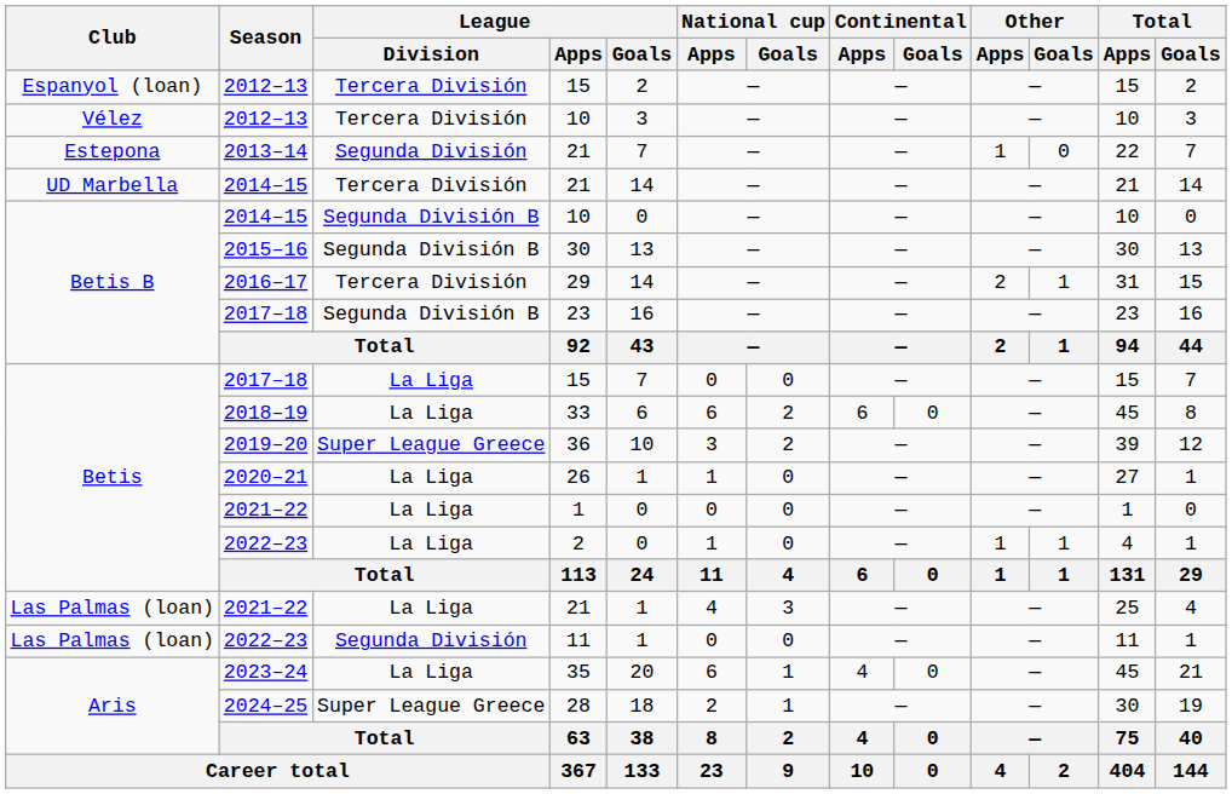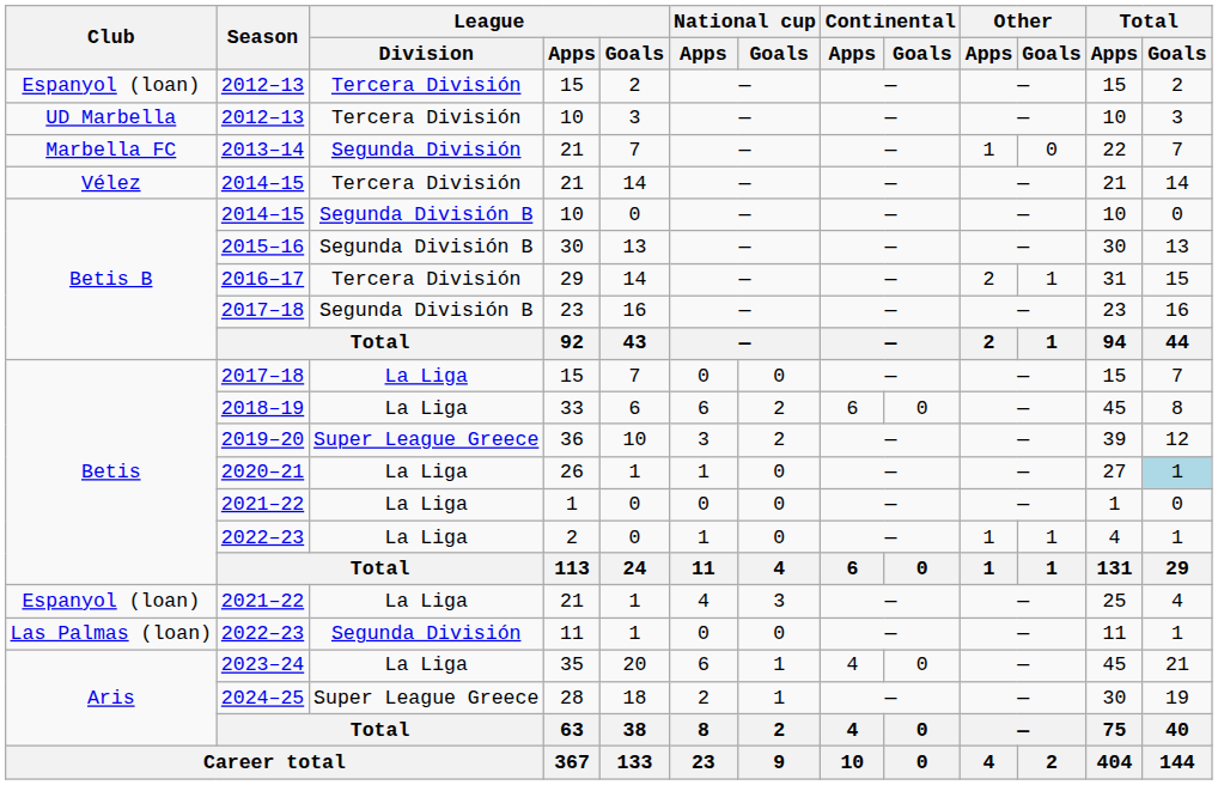 <table class="wikitable" style="text-align:center">
 <tr>
 <th rowspan="2">Club</th>
 <th rowspan="2">Season</th>
 <th colspan="3">League</th>
 <th colspan="2">National cup</th>
 <th colspan="2">Continental</th>
 <th colspan="2">Other</th>
 <th colspan="2">Total</th>
 </tr>
 <tr>
 <th>Division</th>
 <th>Apps</th>
 <th>Goals</th>
 <th>Apps</th>
 <th>Goals</th>
 <th>Apps</th>
 <th>Goals</th>
 <th>Apps</th>
 <th>Goals</th>
 <th>Apps</th>
 <th>Goals</th>
 </tr>
 <tr>
 <td><a href='#'>Espanyol</a> (loan)</td>
 <td><a href='#'>2012–13</a></td>
 <td><a href='#'>Tercera División</a></td>
 <td>15</td>
 <td>2</td>
 <td colspan="2">—</td>
 <td colspan="2">—</td>
 <td colspan="2">—</td>
 <td>15</td>
 <td>2</td>
 </tr>
 <tr>
-<td><a href='#'>Vélez</a></td>
+<td><a href='#'>UD Marbella</a></td>
 <td><a href='#'>2012–13</a></td>
 <td>Tercera División</td>
 <td>10</td>
 <td>3</td>
 <td colspan="2">—</td>
 <td colspan="2">—</td>
 <td colspan="2">—</td>
 <td>10</td>
 <td>3</td>
 </tr>
 <tr>
-<td><a href='#'>Estepona</a></td>
+<td><a href='#'>Marbella FC</a></td>
 <td><a href='#'>2013–14</a></td>
 <td><a href='#'>Segunda División</a></td>
 <td>21</td>
 <td>7</td>
 <td colspan="2">—</td>
 <td colspan="2">—</td>
 <td>1</td>
 <td>0</td>
 <td>22</td>
 <td>7</td>
 </tr>
 <tr>
-<td><a href='#'>UD Marbella</a></td>
+<td><a href='#'>Vélez</a></td>
 <td><a href='#'>2014–15</a></td>
 <td>Tercera División</td>
 <td>21</td>
 <td>14</td>
 <td colspan="2">—</td>
 <td colspan="2">—</td>
 <td colspan="2">—</td>
 <td>21</td>
 <td>14</td>
 </tr>
 <tr>
 <td rowspan="5"><a href='#'>Betis B</a></td>
 <td><a href='#'>2014–15</a></td>
 <td><a href='#'>Segunda División B</a></td>
 <td>10</td>
 <td>0</td>
 <td colspan="2">—</td>
 <td colspan="2">—</td>
 <td colspan="2">—</td>
 <td>10</td>
 <td>0</td>
 </tr>
 <tr>
 <td><a href='#'>2015–16</a></td>
 <td>Segunda División B</td>
 <td>30</td>
 <td>13</td>
 <td colspan="2">—</td>
 <td colspan="2">—</td>
 <td colspan="2">—</td>
 <td>30</td>
 <td>13</td>
 </tr>
 <tr>
 <td><a href='#'>2016–17</a></td>
 <td>Tercera División</td>
 <td>29</td>
 <td>14</td>
 <td colspan="2">—</td>
 <td colspan="2">—</td>
 <td>2</td>
 <td>1</td>
 <td>31</td>
 <td>15</td>
 </tr>
 <tr>
 <td><a href='#'>2017–18</a></td>
 <td>Segunda División B</td>
 <td>23</td>
 <td>16</td>
 <td colspan="2">—</td>
 <td colspan="2">—</td>
 <td colspan="2">—</td>
 <td>23</td>
 <td>16</td>
 </tr>
 <tr>
 <th colspan="2">Total</th>
 <th>92</th>
 <th>43</th>
 <th colspan="2">—</th>
 <th colspan="2">—</th>
 <th>2</th>
 <th>1</th>
 <th>94</th>
 <th>44</th>
 </tr>
 <tr>
 <td rowspan="7"><a href='#'>Betis</a></td>
 <td><a href='#'>2017–18</a></td>
 <td><a href='#'>La Liga</a></td>
 <td>15</td>
 <td>7</td>
 <td>0</td>
 <td>0</td>
 <td colspan="2">—</td>
 <td colspan="2">—</td>
 <td>15</td>
 <td>7</td>
 </tr>
 <tr>
 <td><a href='#'>2018–19</a></td>
 <td>La Liga</td>
 <td>33</td>
 <td>6</td>
 <td>6</td>
 <td>2</td>
 <td>6</td>
 <td>0</td>
 <td colspan="2">—</td>
 <td>45</td>
 <td>8</td>
 </tr>
 <tr>
 <td><a href='#'>2019–20</a></td>
 <td><a href='#'>Super League Greece</a></td>
 <td>36</td>
 <td>10</td>
 <td>3</td>
 <td>2</td>
 <td colspan="2">—</td>
 <td colspan="2">—</td>
 <td>39</td>
 <td>12</td>
 </tr>
 <tr>
 <td><a href='#'>2020–21</a></td>
 <td>La Liga</td>
 <td>26</td>
 <td>1</td>
 <td>1</td>
 <td>0</td>
 <td colspan="2">—</td>
 <td colspan="2">—</td>
 <td>27</td>
-<td>1</td>
+<td style="background: lightblue;">1</td>
 </tr>
 <tr>
 <td><a href='#'>2021–22</a></td>
 <td>La Liga</td>
 <td>1</td>
 <td>0</td>
 <td>0</td>
 <td>0</td>
 <td colspan="2">—</td>
 <td colspan="2">—</td>
 <td>1</td>
 <td>0</td>
 </tr>
 <tr>
 <td><a href='#'>2022–23</a></td>
 <td>La Liga</td>
 <td>2</td>
 <td>0</td>
 <td>1</td>
 <td>0</td>
 <td colspan="2">—</td>
 <td>1</td>
 <td>1</td>
 <td>4</td>
 <td>1</td>
 </tr>
 <tr>
 <th colspan="2">Total</th>
 <th>113</th>
 <th>24</th>
 <th>11</th>
 <th>4</th>
 <th>6</th>
 <th>0</th>
 <th>1</th>
 <th>1</th>
 <th>131</th>
 <th>29</th>
 </tr>
 <tr>
-<td><a href='#'>Las Palmas</a> (loan)</td>
+<td><a href='#'>Espanyol</a> (loan)</td>
 <td><a href='#'>2021–22</a></td>
 <td>La Liga</td>
 <td>21</td>
 <td>1</td>
 <td>4</td>
 <td>3</td>
 <td colspan="2">—</td>
 <td colspan="2">—</td>
 <td>25</td>
 <td>4</td>
 </tr>
 <tr>
 <td><a href='#'>Las Palmas</a> (loan)</td>
 <td><a href='#'>2022–23</a></td>
 <td><a href='#'>Segunda División</a></td>
 <td>11</td>
 <td>1</td>
 <td>0</td>
 <td>0</td>
 <td colspan="2">—</td>
 <td colspan="2">—</td>
 <td>11</td>
 <td>1</td>
 </tr>
 <tr>
 <td rowspan="3"><a href='#'>Aris</a></td>
 <td><a href='#'>2023–24</a></td>
 <td>La Liga</td>
 <td>35</td>
 <td>20</td>
 <td>6</td>
 <td>1</td>
 <td>4</td>
 <td>0</td>
 <td colspan="2">—</td>
 <td>45</td>
 <td>21</td>
 </tr>
 <tr>
 <td><a href='#'>2024–25</a></td>
 <td>Super League Greece</td>
 <td>28</td>
 <td>18</td>
 <td>2</td>
 <td>1</td>
 <td colspan="2">—</td>
 <td colspan="2">—</td>
 <td>30</td>
 <td>19</td>
 </tr>
 <tr>
 <th colspan="2">Total</th>
 <th>63</th>
 <th>38</th>
 <th>8</th>
 <th>2</th>
 <th>4</th>
 <th>0</th>
 <th colspan="2">—</th>
 <th>75</th>
 <th>40</th>
 </tr>
 <tr>
 <th colspan="3">Career total</th>
 <th>367</th>
 <th>133</th>
 <th>23</th>
 <th>9</th>
 <th>10</th>
 <th>0</th>
 <th>4</th>
 <th>2</th>
 <th>404</th>
 <th>144</th>
 </tr>
 </table>
